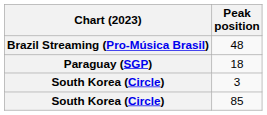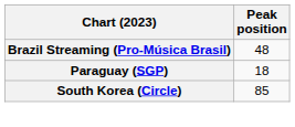 <table class="wikitable sortable plainrowheaders" style="text-align:center">
 <tr>
 <th scope="col">Chart (2023)</th>
 <th scope="col">Peak<br>position</th>
 </tr>
 <tr>
 <th scope="row">Brazil Streaming (<a href='#'>Pro-Música Brasil</a>)</th>
 <td>48</td>
 </tr>
 <tr>
 <th scope="row">Paraguay (<a href='#'>SGP</a>)</th>
 <td>18</td>
 </tr>
 <tr>
 <th scope="row">South Korea (<a href='#'>Circle</a>)<br></th>
-<td>3</td>
-</tr>
-<tr>
-<th scope="row">South Korea (<a href='#'>Circle</a>)<br></th>
 <td>85</td>
 </tr>
 </table>
